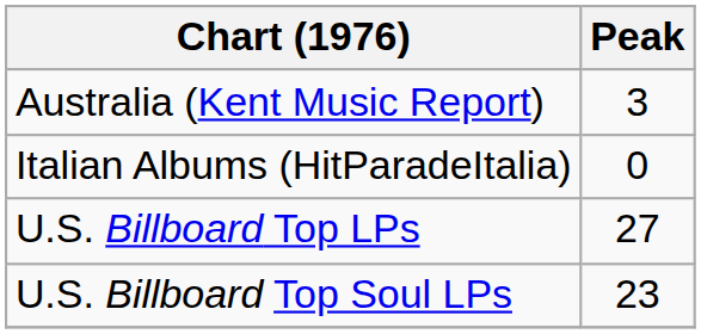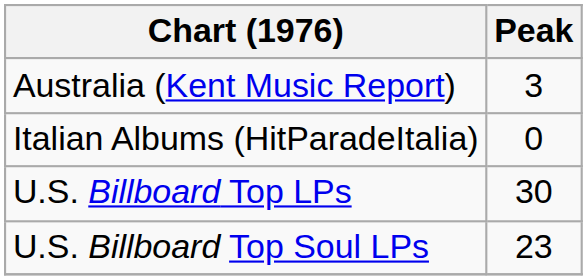 <table class="wikitable">
 <tr>
 <th>Chart (1976)</th>
 <th>Peak<br></th>
 </tr>
 <tr>
 <td>Australia (<a href='#'>Kent Music Report</a>)</td>
 <td style="text-align:center;">3</td>
 </tr>
 <tr>
 <td>Italian Albums (HitParadeItalia)</td>
 <td style="text-align:center;">0</td>
 </tr>
 <tr>
 <td>U.S. <a href='#'><em>Billboard</em> Top LPs</a></td>
-<td align="center">27</td>
+<td align="center">30</td>
 </tr>
 <tr>
 <td>U.S. <em>Billboard</em> <a href='#'>Top Soul LPs</a></td>
 <td align="center">23</td>
 </tr>
 <tr>
 </tr>
 </table>
